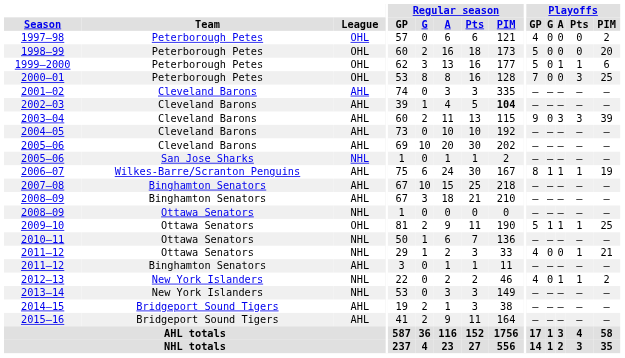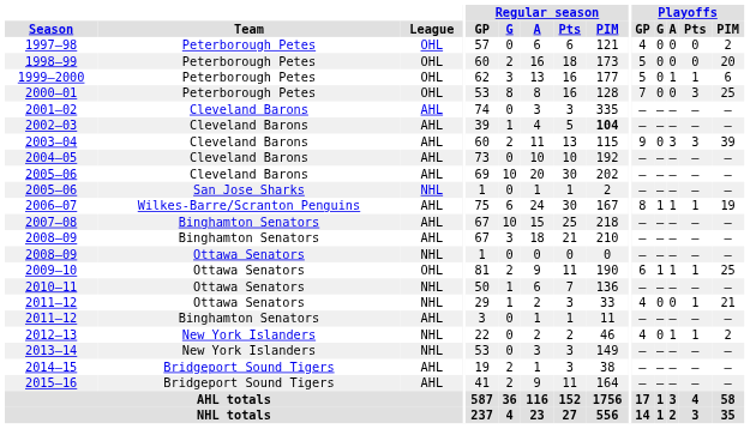 <table border="0" cellpadding="1" cellspacing="0" style="text-align:center; width:60em">
 <tr bgcolor="#e0e0e0">
 <th colspan="3" bgcolor="#ffffff"></th>
 <th rowspan="99" bgcolor="#ffffff"></th>
 <th colspan="5"><a href='#'>Regular season</a></th>
 <th rowspan="99" bgcolor="#ffffff"></th>
 <th colspan="5"><a href='#'>Playoffs</a></th>
 </tr>
 <tr bgcolor="#e0e0e0">
 <th><a href='#'>Season</a></th>
 <th>Team</th>
 <th>League</th>
 <th>GP</th>
 <th><a href='#'>G</a></th>
 <th><a href='#'>A</a></th>
 <th><a href='#'>Pts</a></th>
 <th><a href='#'>PIM</a></th>
 <th>GP</th>
 <th>G</th>
 <th>A</th>
 <th>Pts</th>
 <th>PIM</th>
 </tr>
 <tr ALIGN="center">
 <td><a href='#'>1997–98</a></td>
 <td><a href='#'>Peterborough Petes</a></td>
 <td><a href='#'>OHL</a></td>
 <td>57</td>
 <td>0</td>
 <td>6</td>
 <td>6</td>
 <td>121</td>
 <td>4</td>
 <td>0</td>
 <td>0</td>
 <td>0</td>
 <td>2</td>
 </tr>
 <tr ALIGN="center" bgcolor="#f0f0f0">
 <td><a href='#'>1998–99</a></td>
 <td>Peterborough Petes</td>
 <td>OHL</td>
 <td>60</td>
 <td>2</td>
 <td>16</td>
 <td>18</td>
 <td>173</td>
 <td>5</td>
 <td>0</td>
 <td>0</td>
 <td>0</td>
 <td>20</td>
 </tr>
 <tr ALIGN="center">
 <td><a href='#'>1999–2000</a></td>
 <td>Peterborough Petes</td>
 <td>OHL</td>
 <td>62</td>
 <td>3</td>
 <td>13</td>
 <td>16</td>
 <td>177</td>
 <td>5</td>
 <td>0</td>
 <td>1</td>
 <td>1</td>
 <td>6</td>
 </tr>
 <tr ALIGN="center" bgcolor="#f0f0f0">
 <td><a href='#'>2000–01</a></td>
 <td>Peterborough Petes</td>
 <td>OHL</td>
 <td>53</td>
 <td>8</td>
 <td>8</td>
 <td>16</td>
 <td>128</td>
 <td>7</td>
 <td>0</td>
 <td>0</td>
 <td>3</td>
 <td>25</td>
 </tr>
 <tr ALIGN="center">
 <td><a href='#'>2001–02</a></td>
 <td><a href='#'>Cleveland Barons</a></td>
 <td><a href='#'>AHL</a></td>
 <td>74</td>
 <td>0</td>
 <td>3</td>
 <td>3</td>
 <td>335</td>
 <td>—</td>
 <td>—</td>
 <td>—</td>
 <td>—</td>
 <td>—</td>
 </tr>
 <tr ALIGN="center" bgcolor="#f0f0f0">
 <td><a href='#'>2002–03</a></td>
 <td>Cleveland Barons</td>
 <td>AHL</td>
 <td>39</td>
 <td>1</td>
 <td>4</td>
 <td>5</td>
 <td><strong>104</strong></td>
 <td>—</td>
 <td>—</td>
 <td>—</td>
 <td>—</td>
 <td>—</td>
 </tr>
 <tr ALIGN="center">
 <td><a href='#'>2003–04</a></td>
 <td>Cleveland Barons</td>
 <td>AHL</td>
 <td>60</td>
 <td>2</td>
 <td>11</td>
 <td>13</td>
 <td>115</td>
 <td>9</td>
 <td>0</td>
 <td>3</td>
 <td>3</td>
 <td>39</td>
 </tr>
 <tr ALIGN="center" bgcolor="#f0f0f0">
 <td><a href='#'>2004–05</a></td>
 <td>Cleveland Barons</td>
 <td>AHL</td>
 <td>73</td>
 <td>0</td>
 <td>10</td>
 <td>10</td>
 <td>192</td>
 <td>—</td>
 <td>—</td>
 <td>—</td>
 <td>—</td>
 <td>—</td>
 </tr>
 <tr ALIGN="center">
 <td><a href='#'>2005–06</a></td>
 <td>Cleveland Barons</td>
 <td>AHL</td>
 <td>69</td>
 <td>10</td>
 <td>20</td>
 <td>30</td>
 <td>202</td>
 <td>—</td>
 <td>—</td>
 <td>—</td>
 <td>—</td>
 <td>—</td>
 </tr>
 <tr ALIGN="center" bgcolor="#f0f0f0">
 <td><a href='#'>2005–06</a></td>
 <td><a href='#'>San Jose Sharks</a></td>
 <td><a href='#'>NHL</a></td>
 <td>1</td>
 <td>0</td>
 <td>1</td>
 <td>1</td>
 <td>2</td>
 <td>—</td>
 <td>—</td>
 <td>—</td>
 <td>—</td>
 <td>—</td>
 </tr>
 <tr ALIGN="center">
 <td><a href='#'>2006–07</a></td>
 <td><a href='#'>Wilkes-Barre/Scranton Penguins</a></td>
 <td>AHL</td>
 <td>75</td>
 <td>6</td>
 <td>24</td>
 <td>30</td>
 <td>167</td>
 <td>8</td>
 <td>1</td>
 <td>1</td>
 <td>1</td>
 <td>19</td>
 </tr>
 <tr ALIGN="center" bgcolor="#f0f0f0">
 <td><a href='#'>2007–08</a></td>
 <td><a href='#'>Binghamton Senators</a></td>
 <td>AHL</td>
 <td>67</td>
 <td>10</td>
 <td>15</td>
 <td>25</td>
 <td>218</td>
 <td>—</td>
 <td>—</td>
 <td>—</td>
 <td>—</td>
 <td>—</td>
 </tr>
 <tr ALIGN="center">
 <td><a href='#'>2008–09</a></td>
 <td>Binghamton Senators</td>
 <td>AHL</td>
 <td>67</td>
 <td>3</td>
 <td>18</td>
 <td>21</td>
 <td>210</td>
 <td>—</td>
 <td>—</td>
 <td>—</td>
 <td>—</td>
 <td>—</td>
 </tr>
 <tr ALIGN="center" bgcolor="#f0f0f0">
 <td><a href='#'>2008–09</a></td>
 <td><a href='#'>Ottawa Senators</a></td>
 <td>NHL</td>
 <td>1</td>
 <td>0</td>
 <td>0</td>
 <td>0</td>
 <td>0</td>
 <td>—</td>
 <td>—</td>
 <td>—</td>
 <td>—</td>
 <td>—</td>
 </tr>
 <tr ALIGN="center">
 <td><a href='#'>2009–10</a></td>
 <td>Ottawa Senators</td>
 <td>OHL</td>
 <td>81</td>
 <td>2</td>
 <td>9</td>
 <td>11</td>
 <td>190</td>
-<td>5</td>
+<td>6</td>
 <td>1</td>
 <td>1</td>
 <td>1</td>
 <td>25</td>
 </tr>
 <tr ALIGN="center" bgcolor="#f0f0f0">
 <td><a href='#'>2010–11</a></td>
 <td>Ottawa Senators</td>
 <td>NHL</td>
 <td>50</td>
 <td>1</td>
 <td>6</td>
 <td>7</td>
 <td>136</td>
 <td>—</td>
 <td>—</td>
 <td>—</td>
 <td>—</td>
 <td>—</td>
 </tr>
 <tr ALIGN="center">
 <td><a href='#'>2011–12</a></td>
 <td>Ottawa Senators</td>
 <td>NHL</td>
 <td>29</td>
 <td>1</td>
 <td>2</td>
 <td>3</td>
 <td>33</td>
 <td>4</td>
 <td>0</td>
 <td>0</td>
 <td>1</td>
 <td>21</td>
 </tr>
 <tr ALIGN="center" bgcolor="#f0f0f0">
 <td><a href='#'>2011–12</a></td>
 <td>Binghamton Senators</td>
 <td>AHL</td>
 <td>3</td>
 <td>0</td>
 <td>1</td>
 <td>1</td>
 <td>11</td>
 <td>—</td>
 <td>—</td>
 <td>—</td>
 <td>—</td>
 <td>—</td>
 </tr>
 <tr ALIGN="center">
 <td><a href='#'>2012–13</a></td>
 <td><a href='#'>New York Islanders</a></td>
 <td>NHL</td>
 <td>22</td>
 <td>0</td>
 <td>2</td>
 <td>2</td>
 <td>46</td>
 <td>4</td>
 <td>0</td>
 <td>1</td>
 <td>1</td>
 <td>2</td>
 </tr>
 <tr ALIGN="center" bgcolor="#f0f0f0">
 <td><a href='#'>2013–14</a></td>
 <td>New York Islanders</td>
 <td>NHL</td>
 <td>53</td>
 <td>0</td>
 <td>3</td>
 <td>3</td>
 <td>149</td>
 <td>—</td>
 <td>—</td>
 <td>—</td>
 <td>—</td>
 <td>—</td>
 </tr>
 <tr ALIGN="center">
 <td><a href='#'>2014–15</a></td>
 <td><a href='#'>Bridgeport Sound Tigers</a></td>
 <td>AHL</td>
 <td>19</td>
 <td>2</td>
 <td>1</td>
 <td>3</td>
 <td>38</td>
 <td>—</td>
 <td>—</td>
 <td>—</td>
 <td>—</td>
 <td>—</td>
 </tr>
 <tr ALIGN="center" bgcolor="#f0f0f0">
 <td><a href='#'>2015–16</a></td>
 <td>Bridgeport Sound Tigers</td>
 <td>AHL</td>
 <td>41</td>
 <td>2</td>
 <td>9</td>
 <td>11</td>
 <td>164</td>
 <td>—</td>
 <td>—</td>
 <td>—</td>
 <td>—</td>
 <td>—</td>
 </tr>
 <tr bgcolor="#e0e0e0">
 <th colspan="3">AHL totals</th>
 <th>587</th>
 <th>36</th>
 <th>116</th>
 <th>152</th>
 <th>1756</th>
 <th>17</th>
 <th>1</th>
 <th>3</th>
 <th>4</th>
 <th>58</th>
 </tr>
 <tr bgcolor="#e0e0e0">
 <th colspan="3">NHL totals</th>
 <th>237</th>
 <th>4</th>
 <th>23</th>
 <th>27</th>
 <th>556</th>
 <th>14</th>
 <th>1</th>
 <th>2</th>
 <th>3</th>
 <th>35</th>
 </tr>
 </table>
